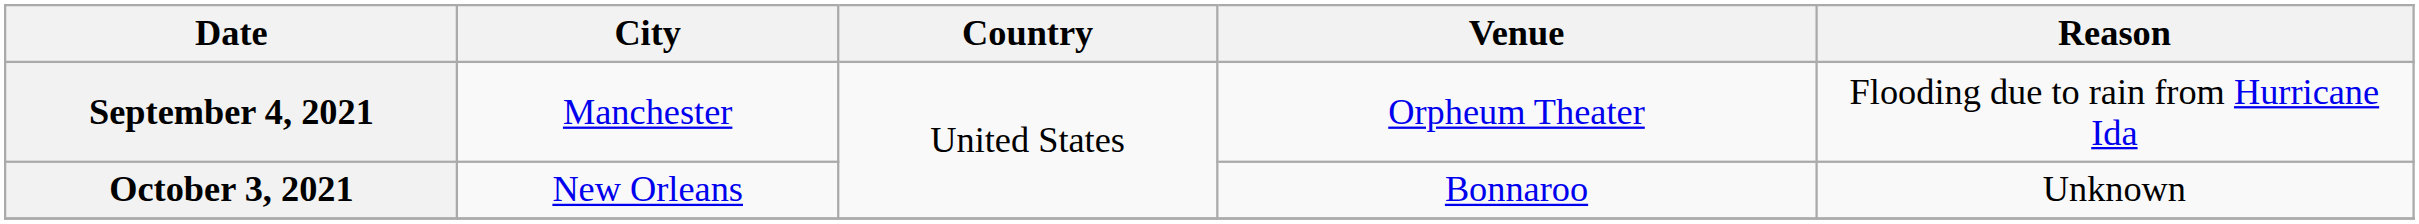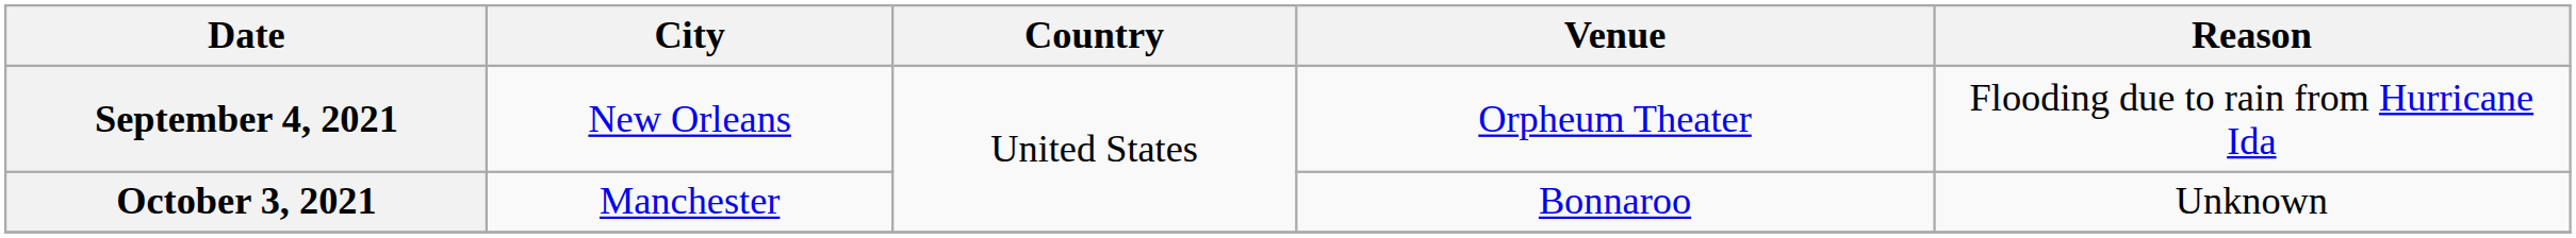 <table class="wikitable plainrowheaders" style="text-align:center;">
 <tr>
 <th scope="col" style="width:12em;">Date</th>
 <th scope="col" style="width:10em;">City</th>
 <th scope="col" style="width:10em;">Country</th>
 <th scope="col" style="width:16em;">Venue</th>
 <th scope="col" style="width:16em;">Reason</th>
 </tr>
 <tr>
 <th scope="row" style="text-align:center;">September 4, 2021</th>
-<td><a href='#'>Manchester</a></td>
+<td><a href='#'>New Orleans</a></td>
 <td rowspan="2">United States</td>
 <td><a href='#'>Orpheum Theater</a></td>
 <td>Flooding due to rain from <a href='#'>Hurricane Ida</a></td>
 </tr>
 <tr>
 <th scope="row" style="text-align:center;">October 3, 2021</th>
-<td><a href='#'>New Orleans</a></td>
+<td><a href='#'>Manchester</a></td>
 <td><a href='#'>Bonnaroo</a></td>
 <td>Unknown</td>
 </tr>
 <tr>
 </tr>
 </table>
